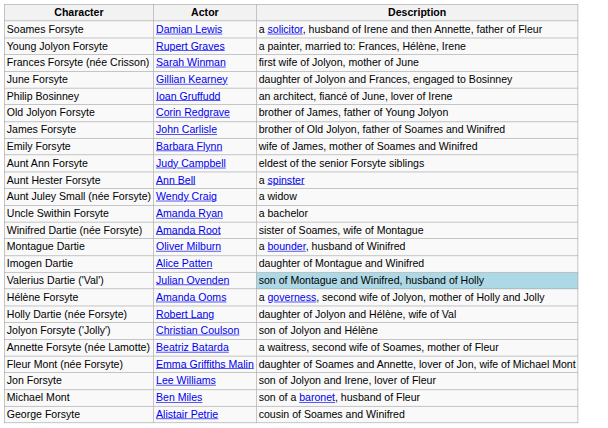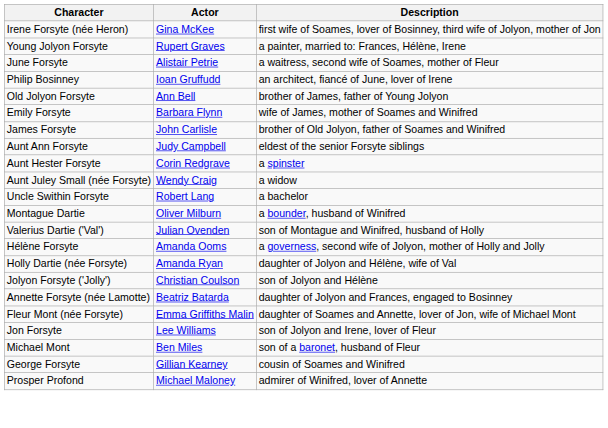 <table class="wikitable">
 <tr>
 <th>Character</th>
 <th>Actor</th>
 <th>Description</th>
 </tr>
 <tr>
-<td>Soames Forsyte</td>
-<td><a href='#'>Damian Lewis</a></td>
-<td>a <a href='#'>solicitor</a>, husband of Irene and then Annette, father of Fleur</td>
+<td>Irene Forsyte (née Heron)</td>
+<td><a href='#'>Gina McKee</a></td>
+<td>first wife of Soames, lover of Bosinney, third wife of Jolyon, mother of Jon</td>
 </tr>
 <tr>
 <td>Young Jolyon Forsyte</td>
 <td><a href='#'>Rupert Graves</a></td>
 <td>a painter, married to: Frances, Hélène, Irene</td>
 </tr>
 <tr>
-<td>Frances Forsyte (née Crisson)</td>
-<td><a href='#'>Sarah Winman</a></td>
-<td>first wife of Jolyon, mother of June</td>
-</tr>
-<tr>
 <td>June Forsyte</td>
-<td><a href='#'>Gillian Kearney</a></td>
-<td>daughter of Jolyon and Frances, engaged to Bosinney</td>
+<td><a href='#'>Alistair Petrie</a></td>
+<td>a waitress, second wife of Soames, mother of Fleur</td>
 </tr>
 <tr>
 <td>Philip Bosinney</td>
 <td><a href='#'>Ioan Gruffudd</a></td>
 <td>an architect, fiancé of June, lover of Irene</td>
 </tr>
 <tr>
 <td>Old Jolyon Forsyte</td>
-<td><a href='#'>Corin Redgrave</a></td>
+<td><a href='#'>Ann Bell</a></td>
 <td>brother of James, father of Young Jolyon</td>
+</tr>
+<tr>
+<td>Emily Forsyte</td>
+<td><a href='#'>Barbara Flynn</a></td>
+<td>wife of James, mother of Soames and Winifred</td>
 </tr>
 <tr>
 <td>James Forsyte</td>
 <td><a href='#'>John Carlisle</a></td>
 <td>brother of Old Jolyon, father of Soames and Winifred</td>
-</tr>
-<tr>
-<td>Emily Forsyte</td>
-<td><a href='#'>Barbara Flynn</a></td>
-<td>wife of James, mother of Soames and Winifred</td>
 </tr>
 <tr>
 <td>Aunt Ann Forsyte</td>
 <td><a href='#'>Judy Campbell</a></td>
 <td>eldest of the senior Forsyte siblings</td>
 </tr>
 <tr>
 <td>Aunt Hester Forsyte</td>
-<td><a href='#'>Ann Bell</a></td>
+<td><a href='#'>Corin Redgrave</a></td>
 <td>a <a href='#'>spinster</a></td>
 </tr>
 <tr>
 <td>Aunt Juley Small (née Forsyte)</td>
 <td><a href='#'>Wendy Craig</a></td>
 <td>a widow</td>
 </tr>
 <tr>
 <td>Uncle Swithin Forsyte</td>
-<td><a href='#'>Amanda Ryan</a></td>
+<td><a href='#'>Robert Lang</a></td>
 <td>a bachelor</td>
-</tr>
-<tr>
-<td>Winifred Dartie (née Forsyte)</td>
-<td><a href='#'>Amanda Root</a></td>
-<td>sister of Soames, wife of Montague</td>
 </tr>
 <tr>
 <td>Montague Dartie</td>
 <td><a href='#'>Oliver Milburn</a></td>
 <td>a <a href='#'>bounder</a>, husband of Winifred</td>
 </tr>
 <tr>
-<td>Imogen Dartie</td>
-<td><a href='#'>Alice Patten</a></td>
-<td>daughter of Montague and Winifred</td>
-</tr>
-<tr>
 <td>Valerius Dartie ('Val')</td>
 <td><a href='#'>Julian Ovenden</a></td>
-<td style="background: lightblue;">son of Montague and Winifred, husband of Holly</td>
+<td>son of Montague and Winifred, husband of Holly</td>
 </tr>
 <tr>
 <td>Hélène Forsyte</td>
 <td><a href='#'>Amanda Ooms</a></td>
 <td>a <a href='#'>governess</a>, second wife of Jolyon, mother of Holly and Jolly</td>
 </tr>
 <tr>
 <td>Holly Dartie (née Forsyte)</td>
-<td><a href='#'>Robert Lang</a></td>
+<td><a href='#'>Amanda Ryan</a></td>
 <td>daughter of Jolyon and Hélène, wife of Val</td>
 </tr>
 <tr>
 <td>Jolyon Forsyte ('Jolly')</td>
 <td><a href='#'>Christian Coulson</a></td>
 <td>son of Jolyon and Hélène</td>
 </tr>
 <tr>
 <td>Annette Forsyte (née Lamotte)</td>
 <td><a href='#'>Beatriz Batarda</a></td>
-<td>a waitress, second wife of Soames, mother of Fleur</td>
+<td>daughter of Jolyon and Frances, engaged to Bosinney</td>
 </tr>
 <tr>
 <td>Fleur Mont (née Forsyte)</td>
 <td><a href='#'>Emma Griffiths Malin</a></td>
 <td>daughter of Soames and Annette, lover of Jon, wife of Michael Mont</td>
 </tr>
 <tr>
 <td>Jon Forsyte</td>
 <td><a href='#'>Lee Williams</a></td>
 <td>son of Jolyon and Irene, lover of Fleur</td>
 </tr>
 <tr>
 <td>Michael Mont</td>
 <td><a href='#'>Ben Miles</a></td>
 <td>son of a <a href='#'>baronet</a>, husband of Fleur</td>
 </tr>
 <tr>
 <td>George Forsyte</td>
-<td><a href='#'>Alistair Petrie</a></td>
+<td><a href='#'>Gillian Kearney</a></td>
 <td>cousin of Soames and Winifred</td>
 </tr>
+<tr>
+<td>Prosper Profond</td>
+<td><a href='#'>Michael Maloney</a></td>
+<td>admirer of Winifred, lover of Annette</td>
+</tr>
 </table>
